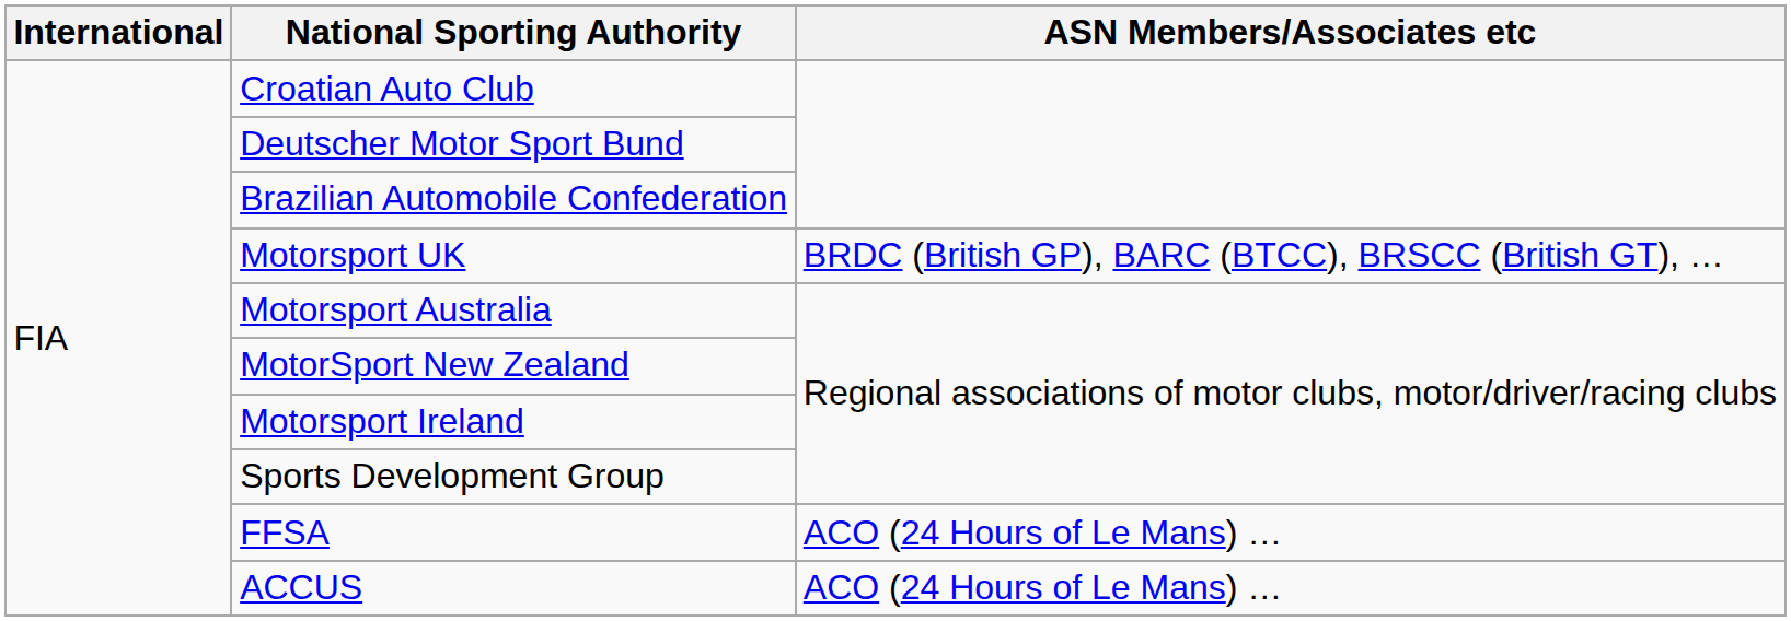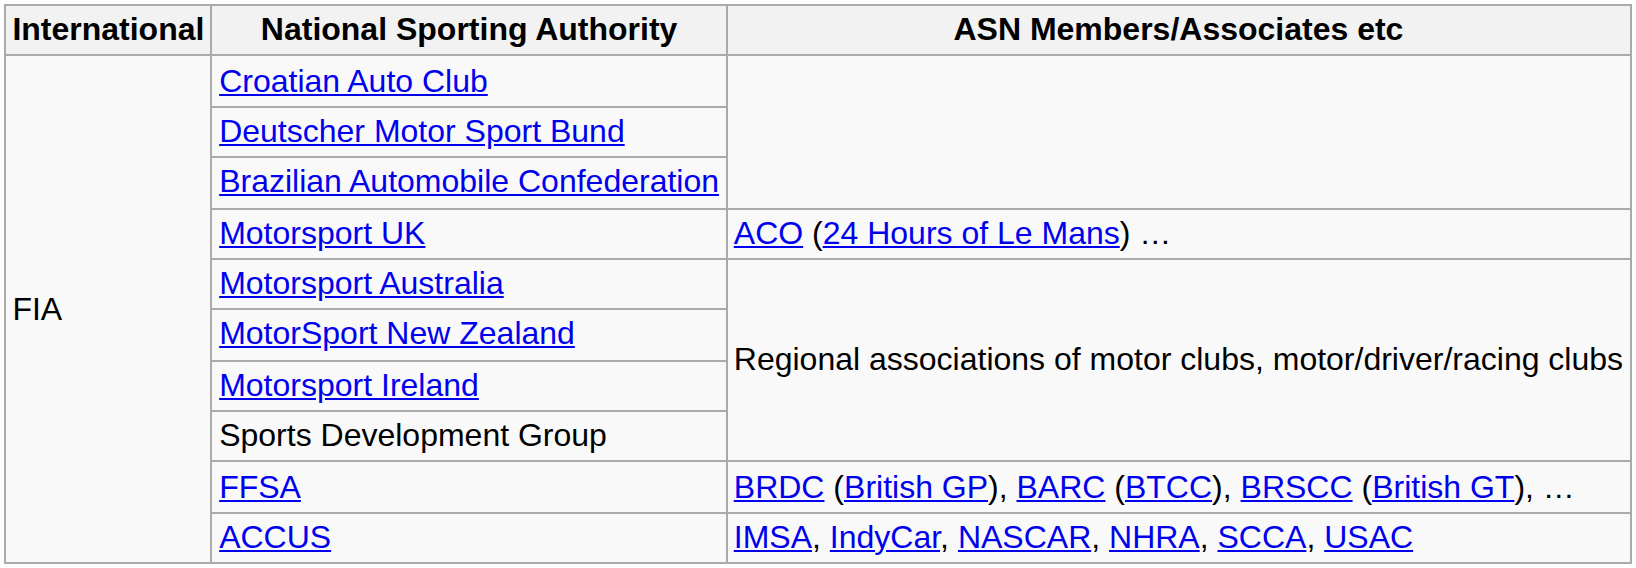 <table class="wikitable">
 <tr>
 <th>International</th>
 <th>National Sporting Authority</th>
 <th>ASN Members/Associates etc</th>
 </tr>
 <tr>
 <td rowspan="10">FIA</td>
 <td> <a href='#'>Croatian Auto Club</a></td>
 </tr>
 <tr>
 <td> <a href='#'>Deutscher Motor Sport Bund</a></td>
 </tr>
 <tr>
 <td> <a href='#'>Brazilian Automobile Confederation</a></td>
 </tr>
 <tr>
 <td> <a href='#'>Motorsport UK</a></td>
-<td><a href='#'>BRDC</a> (<a href='#'>British GP</a>), <a href='#'>BARC</a> (<a href='#'>BTCC</a>), <a href='#'>BRSCC</a> (<a href='#'>British GT</a>), …</td>
+<td><a href='#'>ACO</a> (<a href='#'>24 Hours of Le Mans</a>) …</td>
 </tr>
 <tr>
 <td> <a href='#'>Motorsport Australia</a></td>
 <td rowspan="4">Regional associations of motor clubs, motor/driver/racing clubs</td>
 </tr>
 <tr>
 <td> <a href='#'>MotorSport New Zealand</a></td>
 </tr>
 <tr>
 <td> <a href='#'>Motorsport Ireland</a></td>
 </tr>
 <tr>
 <td> Sports Development Group</td>
 </tr>
 <tr>
 <td> <a href='#'>FFSA</a></td>
-<td><a href='#'>ACO</a> (<a href='#'>24 Hours of Le Mans</a>) …</td>
+<td><a href='#'>BRDC</a> (<a href='#'>British GP</a>), <a href='#'>BARC</a> (<a href='#'>BTCC</a>), <a href='#'>BRSCC</a> (<a href='#'>British GT</a>), …</td>
 </tr>
 <tr>
 <td> <a href='#'>ACCUS</a></td>
-<td><a href='#'>ACO</a> (<a href='#'>24 Hours of Le Mans</a>) …</td>
+<td><a href='#'>IMSA</a>, <a href='#'>IndyCar</a>, <a href='#'>NASCAR</a>, <a href='#'>NHRA</a>, <a href='#'>SCCA</a>, <a href='#'>USAC</a></td>
 </tr>
 </table>
